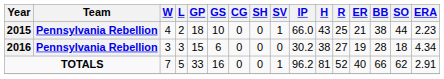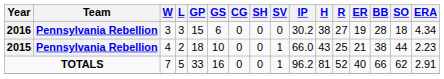 <table class="wikitable" style="text-align:center;">
 <tr>
 <th>Year</th>
 <th>Team</th>
 <th><a href='#'>W</a></th>
 <th><a href='#'>L</a></th>
 <th><a href='#'>GP</a></th>
 <th><a href='#'>GS</a></th>
 <th><a href='#'>CG</a></th>
 <th><a href='#'>SH</a></th>
 <th><a href='#'>SV</a></th>
 <th><a href='#'>IP</a></th>
 <th><a href='#'>H</a></th>
 <th><a href='#'>R</a></th>
 <th><a href='#'>ER</a></th>
 <th><a href='#'>BB</a></th>
 <th><a href='#'>SO</a></th>
 <th><a href='#'>ERA</a></th>
 </tr>
 <tr>
+<th>2016</th>
+<th><a href='#'>Pennsylvania Rebellion</a></th>
+<td>3</td>
+<td>3</td>
+<td>15</td>
+<td>6</td>
+<td>0</td>
+<td>0</td>
+<td>0</td>
+<td>30.2</td>
+<td>38</td>
+<td>27</td>
+<td>19</td>
+<td>28</td>
+<td>18</td>
+<td>4.34</td>
+</tr>
+<tr>
 <th>2015</th>
 <th><a href='#'>Pennsylvania Rebellion</a></th>
 <td>4</td>
 <td>2</td>
 <td>18</td>
 <td>10</td>
 <td>0</td>
 <td>0</td>
 <td>1</td>
 <td>66.0</td>
 <td>43</td>
 <td>25</td>
 <td>21</td>
 <td>38</td>
 <td>44</td>
 <td>2.23</td>
-</tr>
-<tr>
-<th>2016</th>
-<th><a href='#'>Pennsylvania Rebellion</a></th>
-<td>3</td>
-<td>3</td>
-<td>15</td>
-<td>6</td>
-<td>0</td>
-<td>0</td>
-<td>0</td>
-<td>30.2</td>
-<td>38</td>
-<td>27</td>
-<td>19</td>
-<td>28</td>
-<td>18</td>
-<td>4.34</td>
 </tr>
 <tr>
 <td colspan=2 style="text-align:center;"><strong>TOTALS</strong></td>
 <td>7</td>
 <td>5</td>
 <td>33</td>
 <td>16</td>
 <td>0</td>
 <td>0</td>
 <td>1</td>
 <td>96.2</td>
 <td>81</td>
 <td>52</td>
 <td>40</td>
 <td>66</td>
 <td>62</td>
 <td>2.91</td>
 </tr>
 <tr>
 </tr>
 </table>
